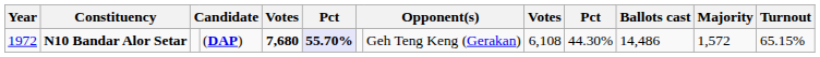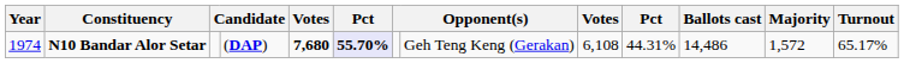 <table class="wikitable" style="margin:0.5em ; font-size:95%">
 <tr>
 <th>Year</th>
 <th>Constituency</th>
 <th colspan=2>Candidate</th>
 <th>Votes</th>
 <th>Pct</th>
 <th colspan=2>Opponent(s)</th>
 <th>Votes</th>
 <th>Pct</th>
 <th>Ballots cast</th>
 <th>Majority</th>
 <th>Turnout</th>
 </tr>
 <tr>
-<td><a href='#'>1972</a></td>
+<td><a href='#'>1974</a></td>
 <td><strong>N10 Bandar Alor Setar</strong></td>
 <td></td>
 <td> (<a href='#'><strong>DAP</strong></a>)</td>
 <td align=right><strong>7,680</strong></td>
 <td style="background: lavender;"><strong>55.70%</strong></td>
 <td></td>
 <td>Geh Teng Keng (<a href='#'>Gerakan</a>)</td>
 <td align=right>6,108</td>
-<td>44.30%</td>
+<td>44.31%</td>
 <td>14,486</td>
 <td>1,572</td>
-<td>65.15%</td>
+<td>65.17%</td>
 </tr>
 </table>
